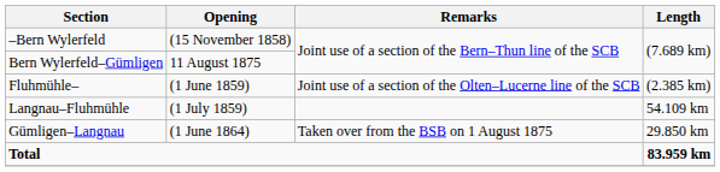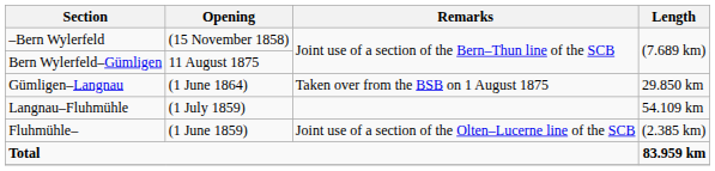 <table class="wikitable">
 <tr>
 <th>Section</th>
 <th>Opening</th>
 <th>Remarks</th>
 <th>Length</th>
 </tr>
 <tr>
 <td>–Bern Wylerfeld</td>
 <td>(15 November 1858)</td>
 <td rowspan="2">Joint use of a section of the <a href='#'>Bern–Thun line</a> of the <a href='#'>SCB</a></td>
 <td rowspan="2" style="text-align:right">(7.689 km)</td>
 </tr>
 <tr>
 <td>Bern Wylerfeld–<a href='#'>Gümligen</a></td>
 <td>11 August 1875</td>
 </tr>
 <tr>
-<td>Fluhmühle–</td>
-<td>(1 June 1859)</td>
-<td>Joint use of a section of the <a href='#'>Olten–Lucerne line</a> of the <a href='#'>SCB</a></td>
-<td style="text-align:right">(2.385 km)</td>
+<td>Gümligen–<a href='#'>Langnau</a></td>
+<td>(1 June 1864)</td>
+<td>Taken over from the <a href='#'>BSB</a> on 1 August 1875</td>
+<td>29.850 km</td>
 </tr>
 <tr>
 <td>Langnau–Fluhmühle</td>
 <td>(1 July 1859)</td>
 <td></td>
 <td>54.109 km</td>
 </tr>
 <tr>
-<td>Gümligen–<a href='#'>Langnau</a></td>
-<td>(1 June 1864)</td>
-<td>Taken over from the <a href='#'>BSB</a> on 1 August 1875</td>
-<td>29.850 km</td>
+<td>Fluhmühle–</td>
+<td>(1 June 1859)</td>
+<td>Joint use of a section of the <a href='#'>Olten–Lucerne line</a> of the <a href='#'>SCB</a></td>
+<td style="text-align:right">(2.385 km)</td>
 </tr>
 <tr>
 <td colspan="3"><strong>Total</strong></td>
 <td style="text-align:right"><strong>83.959 km</strong></td>
 </tr>
 <tr>
 </tr>
 </table>
